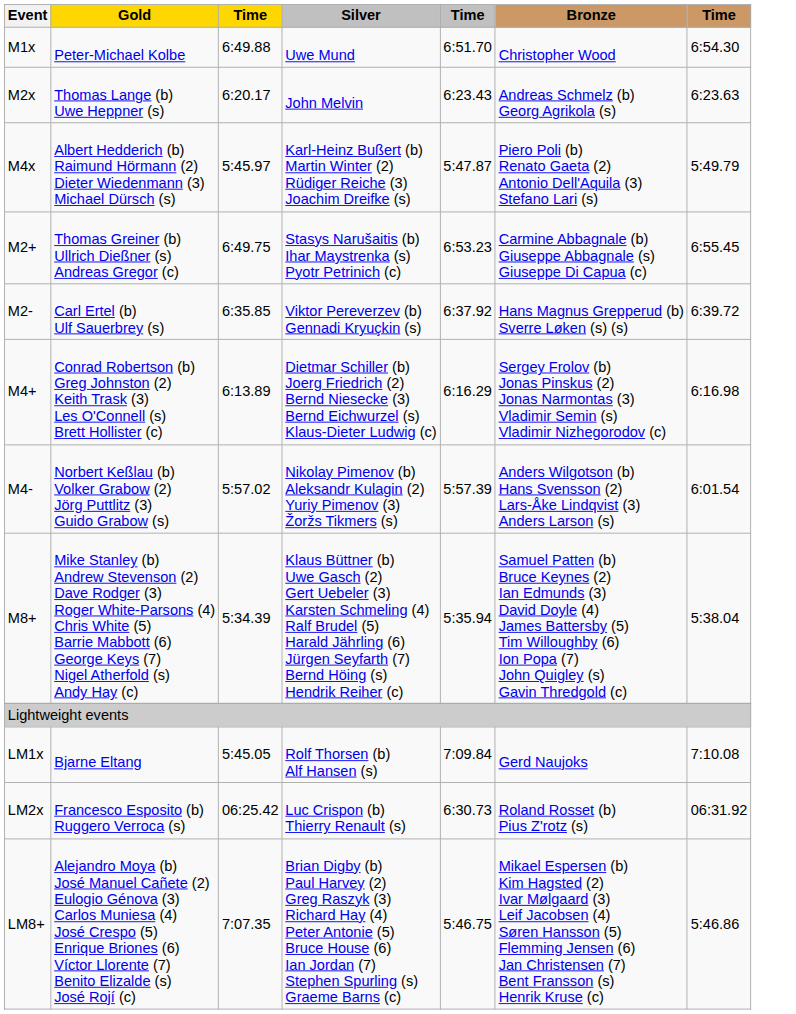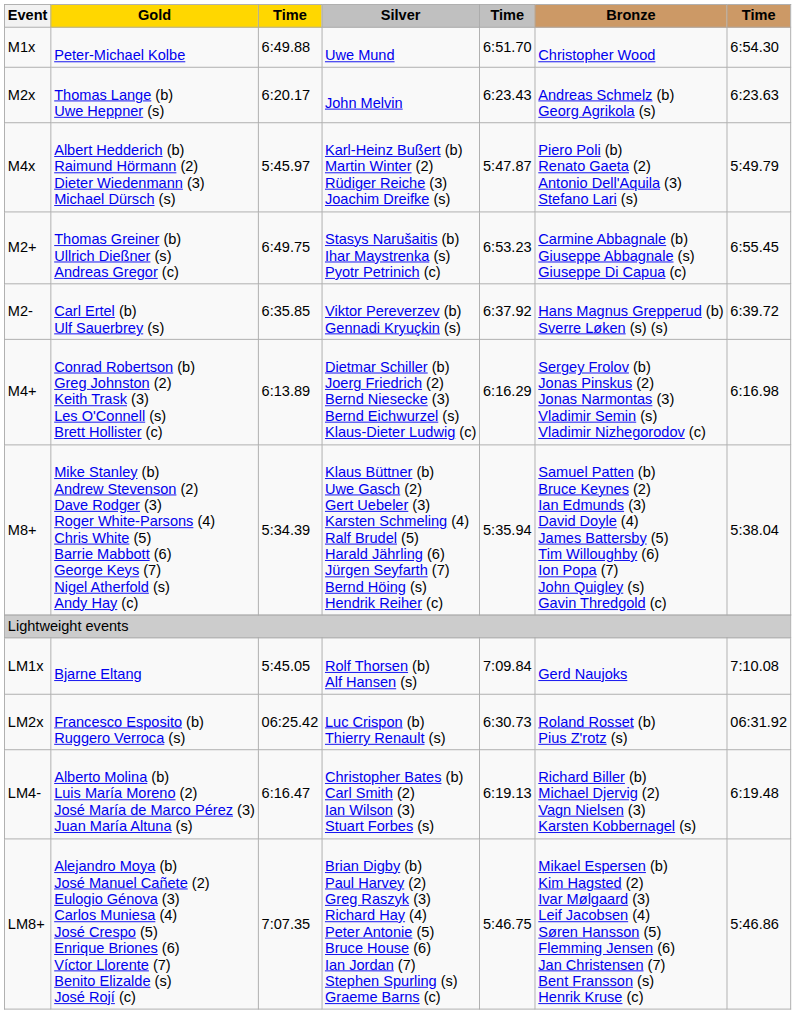 <table class="wikitable">
 <tr>
 <th>Event</th>
 <th style="background: gold;">Gold</th>
 <th style="background: gold;">Time</th>
 <th style="background: silver;">Silver</th>
 <th style="background: silver;">Time</th>
 <th style="background: #cc9966;">Bronze</th>
 <th style="background: #cc9966;">Time</th>
 </tr>
 <tr>
 <td>M1x</td>
 <td><br><a href='#'>Peter-Michael Kolbe</a></td>
 <td>6:49.88</td>
 <td> <br> <a href='#'>Uwe Mund</a></td>
 <td>6:51.70</td>
 <td> <br> <a href='#'>Christopher Wood</a></td>
 <td>6:54.30</td>
 </tr>
 <tr>
 <td>M2x</td>
 <td> <br> <a href='#'>Thomas Lange</a> (b)<br><a href='#'>Uwe Heppner</a> (s)</td>
 <td>6:20.17</td>
 <td> <br> <a href='#'>John Melvin</a></td>
 <td>6:23.43</td>
 <td> <br> <a href='#'>Andreas Schmelz</a> (b)<br><a href='#'>Georg Agrikola</a> (s)</td>
 <td>6:23.63</td>
 </tr>
 <tr>
 <td>M4x</td>
 <td> <br> <a href='#'>Albert Hedderich</a> (b)<br><a href='#'>Raimund Hörmann</a> (2)<br><a href='#'>Dieter Wiedenmann</a> (3)<br><a href='#'>Michael Dürsch</a> (s)</td>
 <td>5:45.97</td>
 <td> <br> <a href='#'>Karl-Heinz Bußert</a> (b)<br><a href='#'>Martin Winter</a> (2)<br><a href='#'>Rüdiger Reiche</a> (3)<br><a href='#'>Joachim Dreifke</a> (s)</td>
 <td>5:47.87</td>
 <td> <br> <a href='#'>Piero Poli</a> (b)<br><a href='#'>Renato Gaeta</a> (2)<br><a href='#'>Antonio Dell'Aquila</a> (3)<br><a href='#'>Stefano Lari</a> (s)</td>
 <td>5:49.79</td>
 </tr>
 <tr>
 <td>M2+</td>
 <td> <br> <a href='#'>Thomas Greiner</a> (b)<br><a href='#'>Ullrich Dießner</a> (s)<br><a href='#'>Andreas Gregor</a> (c)</td>
 <td>6:49.75</td>
 <td> <br> <a href='#'>Stasys Narušaitis</a> (b)<br><a href='#'>Ihar Maystrenka</a> (s)<br><a href='#'>Pyotr Petrinich</a> (c)</td>
 <td>6:53.23</td>
 <td> <br> <a href='#'>Carmine Abbagnale</a> (b)<br><a href='#'>Giuseppe Abbagnale</a> (s)<br><a href='#'>Giuseppe Di Capua</a> (c)</td>
 <td>6:55.45</td>
 </tr>
 <tr>
 <td>M2-</td>
 <td> <br> <a href='#'>Carl Ertel</a> (b)<br><a href='#'>Ulf Sauerbrey</a> (s)</td>
 <td>6:35.85</td>
 <td> <br>  <a href='#'>Viktor Pereverzev</a> (b)<br><a href='#'>Gennadi Kryuçkin</a> (s)</td>
 <td>6:37.92</td>
 <td> <br> <a href='#'>Hans Magnus Grepperud</a> (b)<br><a href='#'>Sverre Løken</a> (s) (s)</td>
 <td>6:39.72</td>
 </tr>
 <tr>
 <td>M4+</td>
 <td> <br> <a href='#'>Conrad Robertson</a> (b)<br><a href='#'>Greg Johnston</a> (2)<br><a href='#'>Keith Trask</a> (3)<br><a href='#'>Les O'Connell</a> (s)<br><a href='#'>Brett Hollister</a> (c)</td>
 <td>6:13.89</td>
 <td> <br> <a href='#'>Dietmar Schiller</a> (b)<br><a href='#'>Joerg Friedrich</a> (2)<br><a href='#'>Bernd Niesecke</a> (3)<br><a href='#'>Bernd Eichwurzel</a> (s)<br><a href='#'>Klaus-Dieter Ludwig</a> (c)</td>
 <td>6:16.29</td>
 <td> <br> <a href='#'>Sergey Frolov</a> (b)<br><a href='#'>Jonas Pinskus</a> (2)<br><a href='#'>Jonas Narmontas</a> (3)<br><a href='#'>Vladimir Semin</a> (s)<br><a href='#'>Vladimir Nizhegorodov</a> (c)</td>
 <td>6:16.98</td>
 </tr>
 <tr>
-<td>M4-</td>
-<td> <br> <a href='#'>Norbert Keßlau</a> (b)<br><a href='#'>Volker Grabow</a> (2)<br><a href='#'>Jörg Puttlitz</a> (3)<br><a href='#'>Guido Grabow</a> (s)<br></td>
-<td>5:57.02</td>
-<td> <br> <a href='#'>Nikolay Pimenov</a> (b)<br><a href='#'>Aleksandr Kulagin</a> (2)<br><a href='#'>Yuriy Pimenov</a> (3)<br><a href='#'>Žoržs Tikmers</a> (s)<br></td>
-<td>5:57.39</td>
-<td> <br> <a href='#'>Anders Wilgotson</a> (b)<br><a href='#'>Hans Svensson</a> (2)<br><a href='#'>Lars-Åke Lindqvist</a> (3)<br><a href='#'>Anders Larson</a> (s)<br></td>
-<td>6:01.54</td>
-</tr>
-<tr>
 <td>M8+</td>
 <td> <br> <a href='#'>Mike Stanley</a> (b)<br><a href='#'>Andrew Stevenson</a> (2)<br><a href='#'>Dave Rodger</a> (3)<br><a href='#'>Roger White-Parsons</a> (4)<br><a href='#'>Chris White</a> (5)<br><a href='#'>Barrie Mabbott</a> (6)<br><a href='#'>George Keys</a> (7)<br><a href='#'>Nigel Atherfold</a> (s)<br><a href='#'>Andy Hay</a> (c)</td>
 <td>5:34.39</td>
 <td> <br> <a href='#'>Klaus Büttner</a> (b)<br><a href='#'>Uwe Gasch</a> (2)<br><a href='#'>Gert Uebeler</a> (3)<br><a href='#'>Karsten Schmeling</a> (4)<br><a href='#'>Ralf Brudel</a> (5)<br><a href='#'>Harald Jährling</a> (6)<br><a href='#'>Jürgen Seyfarth</a> (7)<br><a href='#'>Bernd Höing</a> (s)<br><a href='#'>Hendrik Reiher</a> (c)</td>
 <td>5:35.94</td>
 <td> <br> <a href='#'>Samuel Patten</a> (b)<br><a href='#'>Bruce Keynes</a> (2)<br><a href='#'>Ian Edmunds</a> (3)<br><a href='#'>David Doyle</a> (4)<br><a href='#'>James Battersby</a> (5)<br><a href='#'>Tim Willoughby</a> (6)<br><a href='#'>Ion Popa</a> (7)<br><a href='#'>John Quigley</a> (s)<br><a href='#'>Gavin Thredgold</a> (c)</td>
 <td>5:38.04</td>
 </tr>
 <tr>
 </tr>
 <tr bgcolor="#cccccc">
 <td colspan=7>Lightweight events</td>
 </tr>
 <tr>
 <td>LM1x</td>
 <td> <br> <a href='#'>Bjarne Eltang</a></td>
 <td>5:45.05</td>
 <td> <br> <a href='#'>Rolf Thorsen</a> (b)<br><a href='#'>Alf Hansen</a> (s)</td>
 <td>7:09.84</td>
 <td> <br> <a href='#'>Gerd Naujoks</a></td>
 <td>7:10.08</td>
 </tr>
 <tr>
 <td>LM2x</td>
 <td> <br> <a href='#'>Francesco Esposito</a> (b)<br><a href='#'>Ruggero Verroca</a> (s)</td>
 <td>06:25.42</td>
 <td> <br> <a href='#'>Luc Crispon</a> (b)<br><a href='#'>Thierry Renault</a> (s)</td>
 <td>6:30.73</td>
 <td> <br> <a href='#'>Roland Rosset</a> (b)<br><a href='#'>Pius Z'rotz</a> (s)</td>
 <td>06:31.92</td>
 </tr>
 <tr>
+<td>LM4-</td>
+<td> <br> <a href='#'>Alberto Molina</a> (b)<br><a href='#'>Luis María Moreno</a> (2)<br><a href='#'>José María de Marco Pérez</a> (3)<br><a href='#'>Juan María Altuna</a> (s)</td>
+<td>6:16.47</td>
+<td> <br> <a href='#'>Christopher Bates</a> (b)<br><a href='#'>Carl Smith</a> (2)<br><a href='#'>Ian Wilson</a> (3)<br><a href='#'>Stuart Forbes</a> (s)</td>
+<td>6:19.13</td>
+<td> <br> <a href='#'>Richard Biller</a> (b)<br><a href='#'>Michael Djervig</a> (2)<br><a href='#'>Vagn Nielsen</a> (3)<br><a href='#'>Karsten Kobbernagel</a> (s)</td>
+<td>6:19.48</td>
+</tr>
+<tr>
 <td>LM8+</td>
 <td> <br> <a href='#'>Alejandro Moya</a> (b)<br><a href='#'>José Manuel Cañete</a> (2)<br><a href='#'>Eulogio Génova</a> (3)<br><a href='#'>Carlos Muniesa</a> (4)<br><a href='#'>José Crespo</a> (5)<br><a href='#'>Enrique Briones</a> (6)<br><a href='#'>Víctor Llorente</a> (7)<br><a href='#'>Benito Elizalde</a> (s)<br><a href='#'>José Rojí</a> (c)</td>
 <td>7:07.35</td>
 <td> <br> <a href='#'>Brian Digby</a> (b)<br><a href='#'>Paul Harvey</a> (2)<br><a href='#'>Greg Raszyk</a> (3)<br><a href='#'>Richard Hay</a> (4)<br><a href='#'>Peter Antonie</a> (5)<br><a href='#'>Bruce House</a> (6)<br><a href='#'>Ian Jordan</a> (7)<br><a href='#'>Stephen Spurling</a> (s)<br><a href='#'>Graeme Barns</a> (c)</td>
 <td>5:46.75</td>
 <td> <br> <a href='#'>Mikael Espersen</a> (b)<br><a href='#'>Kim Hagsted</a> (2)<br><a href='#'>Ivar Mølgaard</a> (3)<br><a href='#'>Leif Jacobsen</a> (4)<br><a href='#'>Søren Hansson</a> (5)<br><a href='#'>Flemming Jensen</a> (6)<br><a href='#'>Jan Christensen</a> (7)<br><a href='#'>Bent Fransson</a> (s)<br><a href='#'>Henrik Kruse</a> (c)</td>
 <td>5:46.86</td>
 </tr>
 </table>
